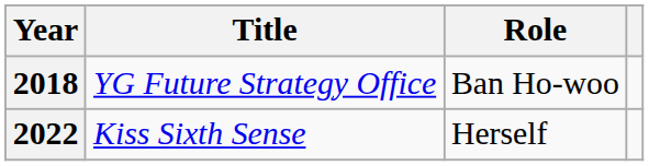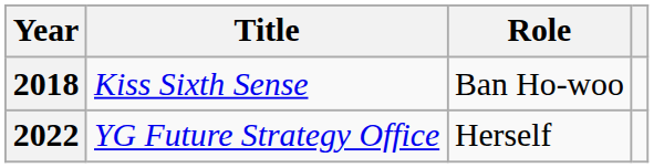 <table class="wikitable sortable plainrowheaders">
 <tr>
 <th scope="col">Year</th>
 <th scope="col">Title</th>
 <th scope="col">Role</th>
 <th scope="col" class="unsortable"></th>
 </tr>
 <tr>
 <th scope="row">2018</th>
-<td><em><a href='#'>YG Future Strategy Office</a></em></td>
+<td><em><a href='#'>Kiss Sixth Sense</a></em></td>
 <td>Ban Ho-woo</td>
 <td></td>
 </tr>
 <tr>
 <th scope="row">2022</th>
-<td><em><a href='#'>Kiss Sixth Sense</a></em></td>
+<td><em><a href='#'>YG Future Strategy Office</a></em></td>
 <td>Herself</td>
 <td></td>
 </tr>
 </table>
